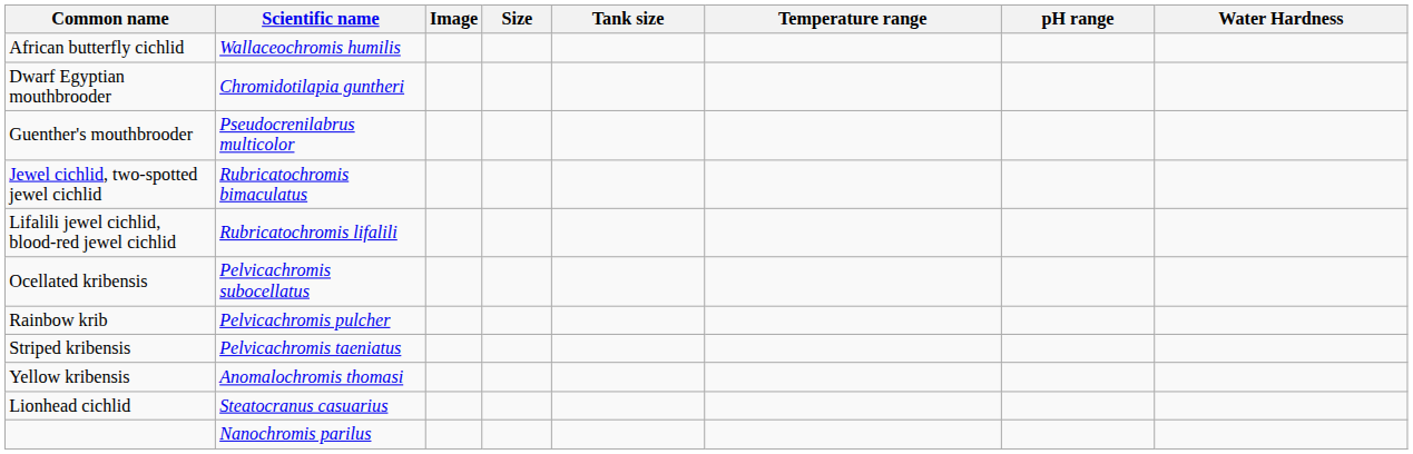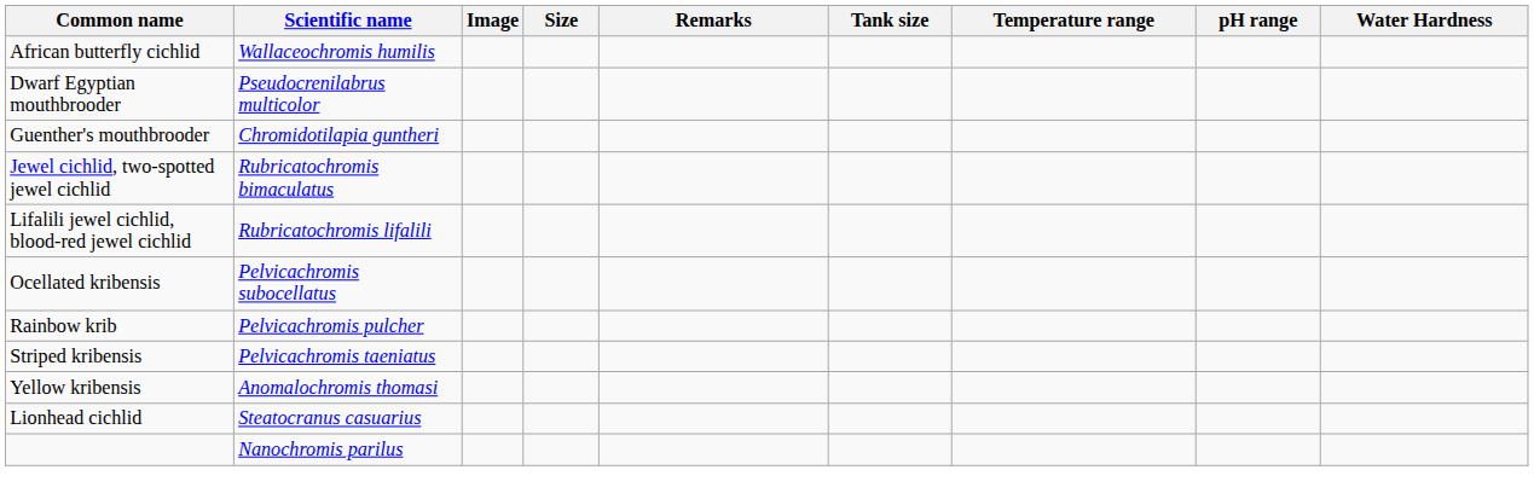 <table class="wikitable sortable">
 <tr>
 <th width="15%">Common name</th>
 <th width="15%"><a href='#'>Scientific name</a></th>
 <th width="1%">Image</th>
 <th width="5%">Size</th>
+<th width="15%">Remarks</th>
 <th>Tank size</th>
 <th class="unsortable">Temperature range</th>
 <th class="unsortable">pH range</th>
 <th>Water Hardness</th>
 </tr>
 <tr>
 <td>African butterfly cichlid</td>
 <td><em><a href='#'>Wallaceochromis humilis</a></em></td>
 <td align="center"></td>
 <td align="center"></td>
 <td></td>
 <td></td>
 <td></td>
 <td></td>
+<td></td>
 </tr>
 <tr>
 <td>Dwarf Egyptian mouthbrooder</td>
-<td><em><a href='#'>Chromidotilapia guntheri</a></em></td>
+<td><em><a href='#'>Pseudocrenilabrus multicolor</a></em></td>
 <td align="center"></td>
 <td align="center"></td>
+<td></td>
 <td></td>
 <td></td>
 <td></td>
 <td></td>
 </tr>
 <tr>
 <td>Guenther's mouthbrooder</td>
-<td><em><a href='#'>Pseudocrenilabrus multicolor</a></em></td>
+<td><em><a href='#'>Chromidotilapia guntheri</a></em></td>
 <td align="center"></td>
 <td align="center"></td>
+<td></td>
 <td></td>
 <td></td>
 <td></td>
 <td></td>
 </tr>
 <tr>
 <td><a href='#'>Jewel cichlid</a>, two-spotted jewel cichlid</td>
 <td><em><a href='#'>Rubricatochromis bimaculatus</a></em></td>
 <td align="center"></td>
 <td align="center"></td>
 <td></td>
 <td></td>
 <td></td>
 <td></td>
+<td></td>
 </tr>
 <tr>
 <td>Lifalili jewel cichlid, blood-red jewel cichlid</td>
 <td><em><a href='#'>Rubricatochromis lifalili</a></em></td>
 <td></td>
 <td align="center"></td>
+<td></td>
 <td></td>
 <td></td>
 <td></td>
 <td></td>
 </tr>
 <tr>
 <td>Ocellated kribensis</td>
 <td><em><a href='#'>Pelvicachromis subocellatus</a></em></td>
 <td align="center"></td>
 <td align="center"></td>
 <td></td>
 <td></td>
 <td></td>
 <td></td>
+<td></td>
 </tr>
 <tr>
 <td>Rainbow krib</td>
 <td><em><a href='#'>Pelvicachromis pulcher</a></em></td>
 <td align="center"></td>
 <td align="center"></td>
+<td></td>
 <td></td>
 <td></td>
 <td></td>
 <td></td>
 </tr>
 <tr>
 <td>Striped kribensis</td>
 <td><em><a href='#'>Pelvicachromis taeniatus</a></em></td>
 <td align="center"></td>
 <td align="center"></td>
 <td></td>
 <td></td>
 <td></td>
 <td></td>
+<td></td>
 </tr>
 <tr>
 <td>Yellow kribensis</td>
 <td><em><a href='#'>Anomalochromis thomasi</a></em></td>
 <td align="center"></td>
 <td align="center"></td>
+<td></td>
 <td></td>
 <td></td>
 <td></td>
 <td></td>
 </tr>
 <tr>
 <td>Lionhead cichlid</td>
 <td><em><a href='#'>Steatocranus casuarius</a></em></td>
 <td align="center"></td>
 <td align="center"></td>
 <td></td>
 <td></td>
 <td></td>
 <td></td>
+<td></td>
 </tr>
 <tr>
 <td></td>
 <td><em><a href='#'>Nanochromis parilus</a></em></td>
 <td align="center"></td>
 <td align="center"></td>
 <td></td>
 <td></td>
 <td></td>
 <td></td>
+<td></td>
 </tr>
 </table>
